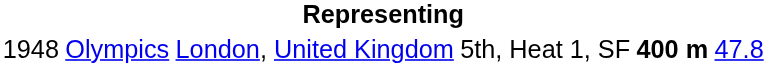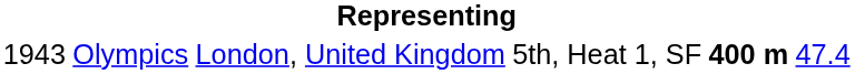 <table>
 <tr>
 <th colspan="6">Representing </th>
 </tr>
 <tr>
-<td>1948</td>
+<td>1943</td>
 <td><a href='#'>Olympics</a></td>
 <td><a href='#'>London</a>, <a href='#'>United Kingdom</a></td>
 <td>5th, Heat 1, SF</td>
 <td><strong>400 m</strong></td>
-<td><a href='#'>47.8</a></td>
+<td><a href='#'>47.4</a></td>
 </tr>
 </table>
